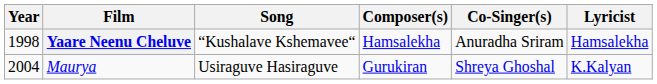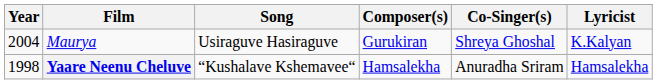 <table class="wikitable">
 <tr>
 <th>Year</th>
 <th>Film</th>
 <th>Song</th>
 <th>Composer(s)</th>
 <th>Co-Singer(s)</th>
 <th>Lyricist</th>
 </tr>
 <tr>
+<td>2004</td>
+<td><em><a href='#'>Maurya</a></em></td>
+<td>Usiraguve Hasiraguve</td>
+<td><a href='#'>Gurukiran</a></td>
+<td><a href='#'>Shreya Ghoshal</a></td>
+<td><a href='#'>K.Kalyan</a></td>
+</tr>
+<tr>
 <td>1998</td>
 <th><a href='#'>Yaare Neenu Cheluve</a></th>
 <td>“Kushalave Kshemavee“</td>
 <td><a href='#'>Hamsalekha</a></td>
 <td>Anuradha Sriram</td>
 <td><a href='#'>Hamsalekha</a></td>
 </tr>
-<tr>
-<td>2004</td>
-<td><em><a href='#'>Maurya</a></em></td>
-<td>Usiraguve Hasiraguve</td>
-<td><a href='#'>Gurukiran</a></td>
-<td><a href='#'>Shreya Ghoshal</a></td>
-<td><a href='#'>K.Kalyan</a></td>
-</tr>
 </table>
